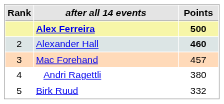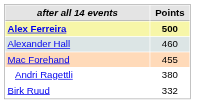 <table cellspacing="1" cellpadding="3" style="border:1px solid #AAAAAA;font-size:86%">
 <tr style="background-color: #E4E4E4;">
-<th style="border-bottom:1px solid #AAAAAA; width: 10px;">Rank</th>
 <th style="border-bottom:1px solid #AAAAAA; width: 200px;"><em>after all 14 events</em></th>
 <th style="border-bottom:1px solid #AAAAAA; width: 50px;">Points</th>
 </tr>
 <tr style="background:#f7f6a8;">
-<td align=center></td>
 <td> <strong><a href='#'>Alex Ferreira</a></strong></td>
 <td align=center><strong>500</strong></td>
 </tr>
 <tr style="background:#dce5e5;">
-<td align=center>2</td>
 <td> <a href='#'>Alexander Hall</a></td>
-<td align=center><strong>460</strong></td>
+<td align=center>460</td>
 </tr>
 <tr style="background:#ffdab9;">
-<td align=center>3</td>
 <td> <a href='#'>Mac Forehand</a></td>
-<td align=center>457</td>
+<td align=center>455</td>
 </tr>
 <tr>
-<td align=center>4</td>
 <td>   <a href='#'>Andri Ragettli</a></td>
 <td align=center>380</td>
 </tr>
 <tr>
-<td align=center>5</td>
 <td> <a href='#'>Birk Ruud</a></td>
 <td align=center>332</td>
 </tr>
 </table>
